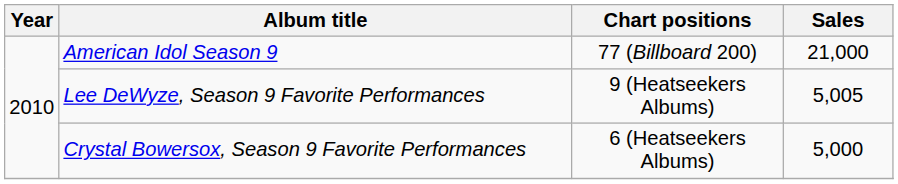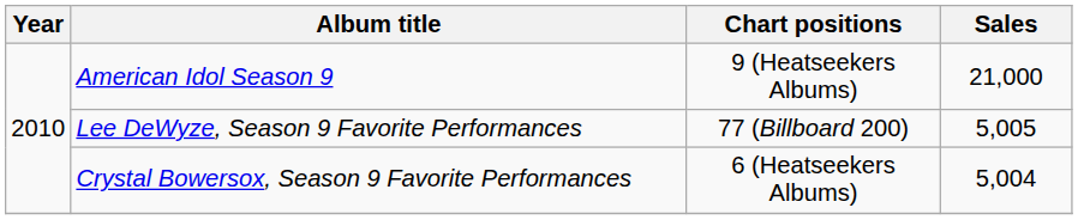 <table class="wikitable">
 <tr>
 <th width="30">Year</th>
 <th width="400">Album title</th>
 <th width="160">Chart positions</th>
 <th width="80">Sales</th>
 </tr>
 <tr>
 <td rowspan="3">2010</td>
 <td><em><a href='#'>American Idol Season 9</a></em></td>
-<td align="center">77 (<em>Billboard</em> 200)</td>
+<td align="center">9 (Heatseekers Albums)</td>
 <td align="center">21,000</td>
 </tr>
 <tr>
 <td><em><a href='#'>Lee DeWyze</a>, Season 9 Favorite Performances</em></td>
-<td align="center">9 (Heatseekers Albums)</td>
+<td align="center">77 (<em>Billboard</em> 200)</td>
 <td align="center">5,005</td>
 </tr>
 <tr>
 <td><em><a href='#'>Crystal Bowersox</a>, Season 9 Favorite Performances</em></td>
 <td align="center">6 (Heatseekers Albums)</td>
-<td align="center">5,000</td>
+<td align="center">5,004</td>
 </tr>
 <tr>
 </tr>
 </table>
